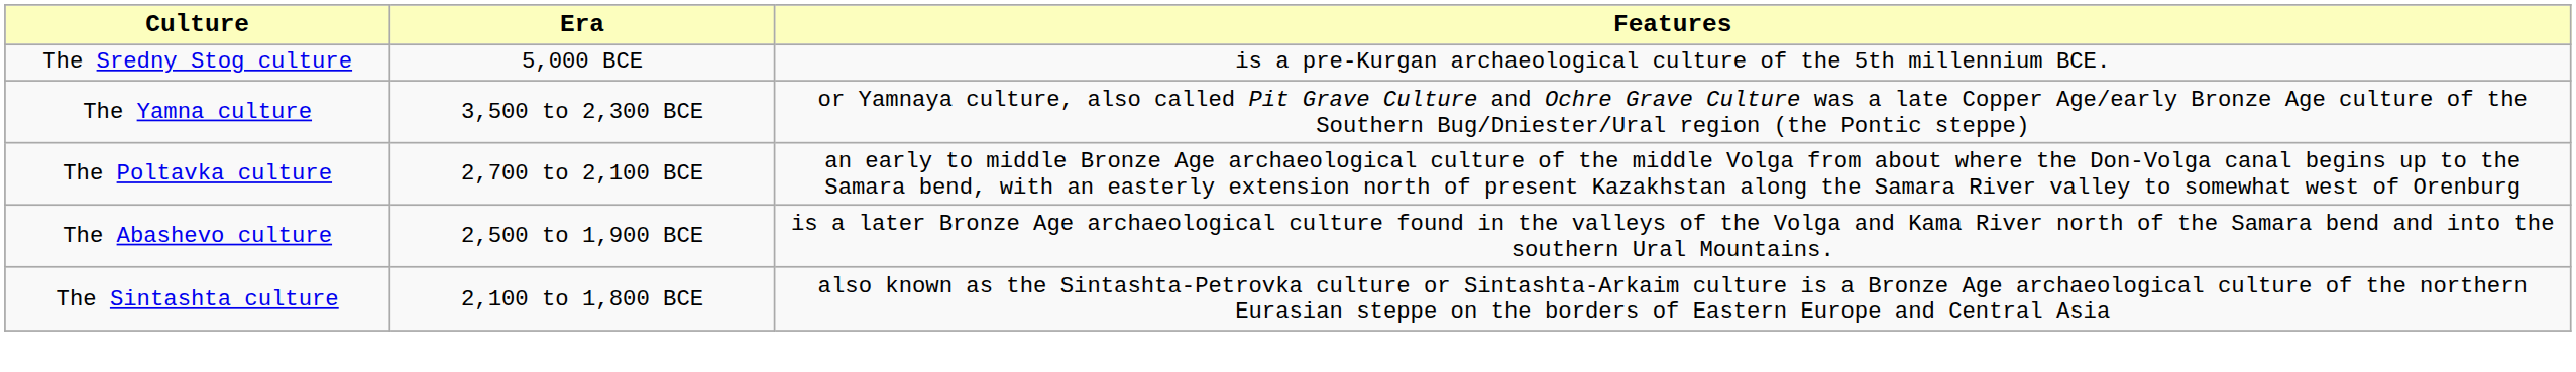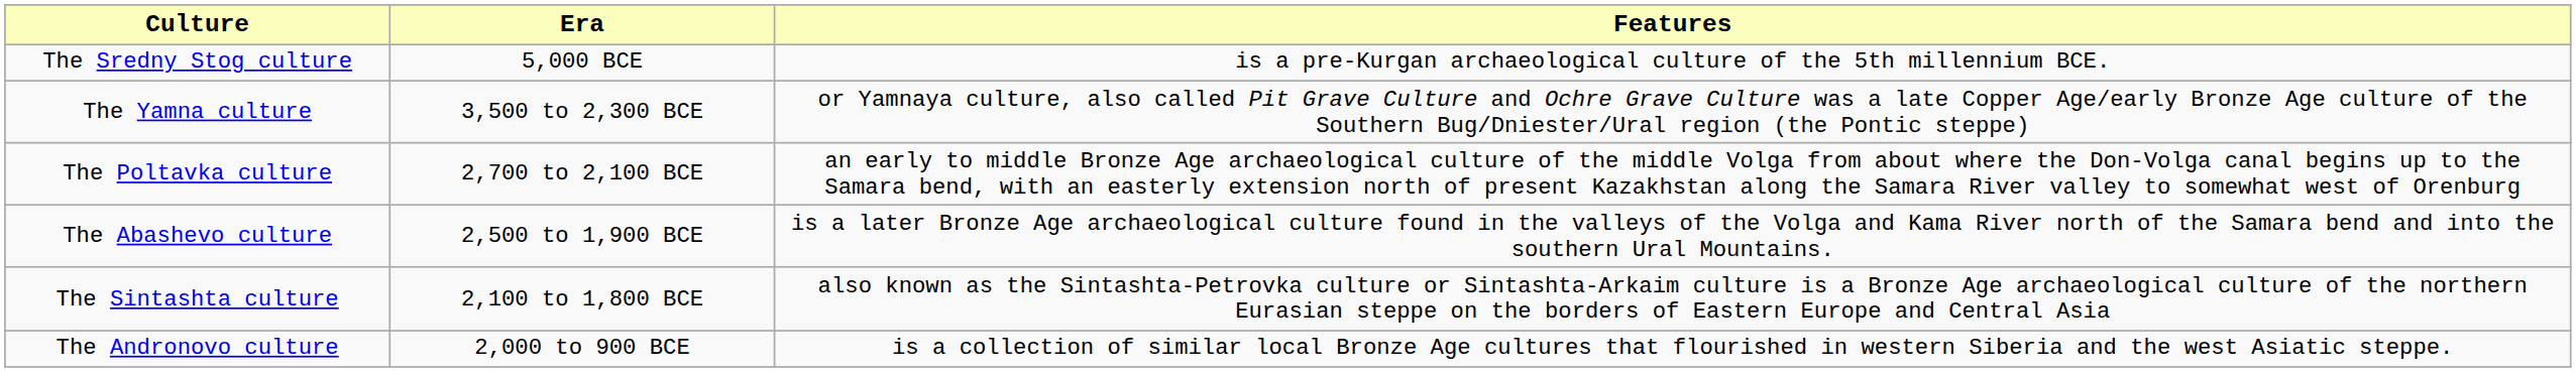 <table class="wikitable" style="text-align:center; margin: auto; width:75%">
 <tr>
 <th scope="row" style="text-align:center; width: 15%; font-size:110%; background:#fcfebe; color:#000000;">Culture</th>
 <th scope="row" style="text-align:center; width: 15%; font-size:110%; background:#fcfebe; color:#000000;">Era</th>
 <th style="text-align:center; font-size:110%; background:#fcfebe; color:#000000;">Features</th>
 </tr>
 <tr>
 <td>The <a href='#'>Sredny Stog culture</a></td>
 <td>5,000 BCE</td>
 <td>is a pre-Kurgan archaeological culture of the 5th millennium BCE.</td>
 </tr>
 <tr>
 <td>The <a href='#'>Yamna culture</a></td>
 <td>3,500 to 2,300 BCE</td>
 <td>or Yamnaya culture, also called <em>Pit Grave Culture</em> and <em>Ochre Grave Culture</em> was a late Copper Age/early Bronze Age culture of the Southern Bug/Dniester/Ural region (the Pontic steppe)</td>
 </tr>
 <tr>
 <td>The <a href='#'>Poltavka culture</a></td>
 <td>2,700 to 2,100 BCE</td>
 <td>an early to middle Bronze Age archaeological culture of the middle Volga from about where the Don-Volga canal begins up to the Samara bend, with an easterly extension north of present Kazakhstan along the Samara River valley to somewhat west of Orenburg</td>
 </tr>
 <tr>
 <td>The <a href='#'>Abashevo culture</a></td>
 <td>2,500 to 1,900 BCE</td>
 <td>is a later Bronze Age archaeological culture found in the valleys of the Volga and Kama River north of the Samara bend and into the southern Ural Mountains.</td>
 </tr>
 <tr>
 <td>The <a href='#'>Sintashta culture</a></td>
 <td>2,100 to 1,800 BCE</td>
 <td>also known as the Sintashta-Petrovka culture or Sintashta-Arkaim culture is a Bronze Age archaeological culture of the northern Eurasian steppe on the borders of Eastern Europe and Central Asia</td>
 </tr>
+<tr>
+<td>The <a href='#'>Andronovo culture</a></td>
+<td>2,000 to 900 BCE</td>
+<td>is a collection of similar local Bronze Age cultures that flourished in western Siberia and the west Asiatic steppe.</td>
+</tr>
 </table>
